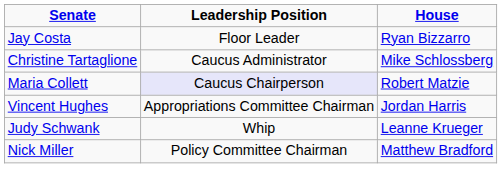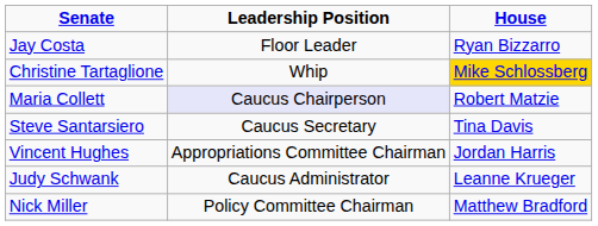 <table class="wikitable">
 <tr>
 <td align="center"><strong><a href='#'>Senate</a></strong></td>
 <td align="center"><strong>Leadership Position</strong></td>
 <td align="center"><strong><a href='#'>House</a></strong></td>
 </tr>
 <tr>
 <td><a href='#'>Jay Costa</a></td>
 <td style="text-align:center;">Floor Leader</td>
 <td><a href='#'>Ryan Bizzarro</a></td>
 </tr>
 <tr>
 <td><a href='#'>Christine Tartaglione</a></td>
-<td style="text-align:center;">Caucus Administrator</td>
-<td><a href='#'>Mike Schlossberg</a></td>
+<td style="text-align:center;">Whip</td>
+<td style="background: gold;"><a href='#'>Mike Schlossberg</a></td>
 </tr>
 <tr>
 <td><a href='#'>Maria Collett</a></td>
 <td style="background: lavender; text-align:center;">Caucus Chairperson</td>
 <td><a href='#'>Robert Matzie</a></td>
+</tr>
+<tr>
+<td><a href='#'>Steve Santarsiero</a></td>
+<td style="text-align:center;">Caucus Secretary</td>
+<td><a href='#'>Tina Davis</a></td>
 </tr>
 <tr>
 <td><a href='#'>Vincent Hughes</a></td>
 <td style="text-align:center;">Appropriations Committee Chairman</td>
 <td><a href='#'>Jordan Harris</a></td>
 </tr>
 <tr>
 <td><a href='#'>Judy Schwank</a></td>
-<td style="text-align:center;">Whip</td>
+<td style="text-align:center;">Caucus Administrator</td>
 <td><a href='#'>Leanne Krueger</a></td>
 </tr>
 <tr>
 <td><a href='#'>Nick Miller</a></td>
 <td style="text-align:center;">Policy Committee Chairman</td>
 <td><a href='#'>Matthew Bradford</a></td>
 </tr>
 </table>
